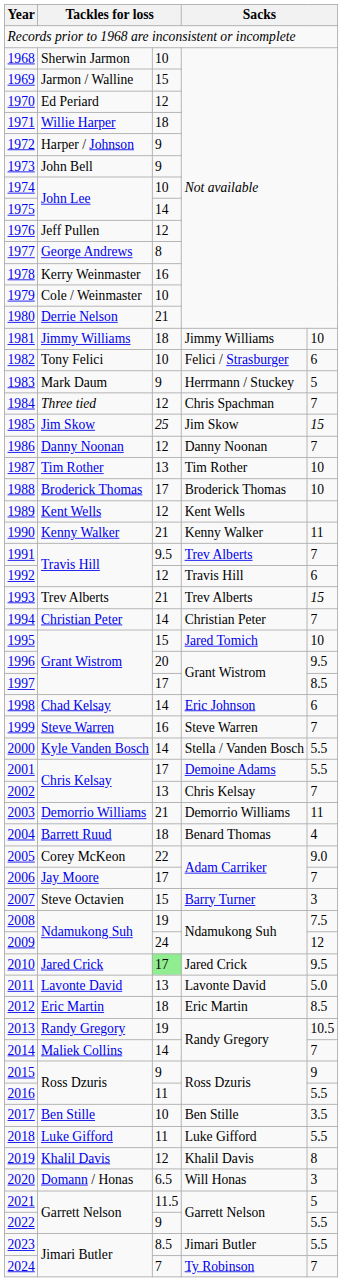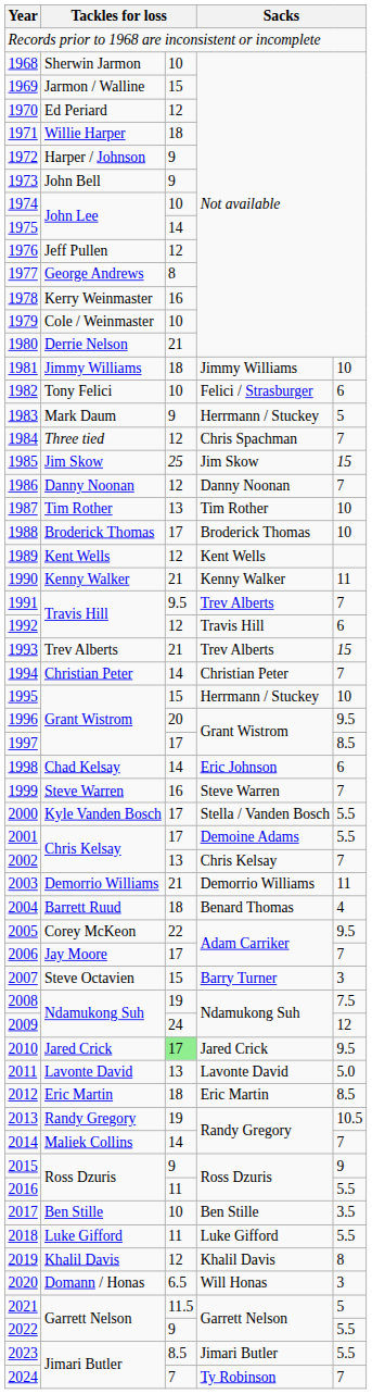 <table class=wikitable>
 <tr>
 <th>Year</th>
 <th colspan=2>Tackles for loss</th>
 <th colspan=2>Sacks</th>
 </tr>
 <tr>
 <td colspan=5><em>Records prior to 1968 are inconsistent or incomplete</em></td>
 </tr>
 <tr>
 <td><a href='#'>1968</a></td>
 <td>Sherwin Jarmon</td>
 <td>10</td>
 <td rowspan=13 colspan=2><em>Not available</em></td>
 </tr>
 <tr>
 <td><a href='#'>1969</a></td>
 <td>Jarmon / Walline</td>
 <td>15</td>
 </tr>
 <tr>
 <td><a href='#'>1970</a></td>
 <td>Ed Periard</td>
 <td>12</td>
 </tr>
 <tr>
 <td><a href='#'>1971</a></td>
 <td><a href='#'>Willie Harper</a></td>
 <td>18</td>
 </tr>
 <tr>
 <td><a href='#'>1972</a></td>
 <td>Harper / <a href='#'>Johnson</a></td>
 <td>9</td>
 </tr>
 <tr>
 <td><a href='#'>1973</a></td>
 <td>John Bell</td>
 <td>9</td>
 </tr>
 <tr>
 <td><a href='#'>1974</a></td>
 <td rowspan=2><a href='#'>John Lee</a></td>
 <td>10</td>
 </tr>
 <tr>
 <td><a href='#'>1975</a></td>
 <td>14</td>
 </tr>
 <tr>
 <td><a href='#'>1976</a></td>
 <td>Jeff Pullen</td>
 <td>12</td>
 </tr>
 <tr>
 <td><a href='#'>1977</a></td>
 <td><a href='#'>George Andrews</a></td>
 <td>8</td>
 </tr>
 <tr>
 <td><a href='#'>1978</a></td>
 <td>Kerry Weinmaster</td>
 <td>16</td>
 </tr>
 <tr>
 <td><a href='#'>1979</a></td>
 <td>Cole / Weinmaster</td>
 <td>10</td>
 </tr>
 <tr>
 <td><a href='#'>1980</a></td>
 <td><a href='#'>Derrie Nelson</a></td>
 <td>21</td>
 </tr>
 <tr>
 <td><a href='#'>1981</a></td>
 <td><a href='#'>Jimmy Williams</a></td>
 <td>18</td>
 <td>Jimmy Williams</td>
 <td>10</td>
 </tr>
 <tr>
 <td><a href='#'>1982</a></td>
 <td>Tony Felici</td>
 <td>10</td>
 <td>Felici / <a href='#'>Strasburger</a></td>
 <td>6</td>
 </tr>
 <tr>
 <td><a href='#'>1983</a></td>
 <td>Mark Daum</td>
 <td>9</td>
 <td>Herrmann / Stuckey</td>
 <td>5</td>
 </tr>
 <tr>
 <td><a href='#'>1984</a></td>
 <td><em>Three tied</em></td>
 <td>12</td>
 <td>Chris Spachman</td>
 <td>7</td>
 </tr>
 <tr>
 <td><a href='#'>1985</a></td>
 <td><a href='#'>Jim Skow</a></td>
 <td><em>25</em></td>
 <td>Jim Skow</td>
 <td><em>15</em></td>
 </tr>
 <tr>
 <td><a href='#'>1986</a></td>
 <td><a href='#'>Danny Noonan</a></td>
 <td>12</td>
 <td>Danny Noonan</td>
 <td>7</td>
 </tr>
 <tr>
 <td><a href='#'>1987</a></td>
 <td><a href='#'>Tim Rother</a></td>
 <td>13</td>
 <td>Tim Rother</td>
 <td>10</td>
 </tr>
 <tr>
 <td><a href='#'>1988</a></td>
 <td><a href='#'>Broderick Thomas</a></td>
 <td>17</td>
 <td>Broderick Thomas</td>
 <td>10</td>
 </tr>
 <tr>
 <td><a href='#'>1989</a></td>
 <td><a href='#'>Kent Wells</a></td>
 <td>12</td>
 <td>Kent Wells</td>
 <td></td>
 </tr>
 <tr>
 <td><a href='#'>1990</a></td>
 <td><a href='#'>Kenny Walker</a></td>
 <td>21</td>
 <td>Kenny Walker</td>
 <td>11</td>
 </tr>
 <tr>
 <td><a href='#'>1991</a></td>
 <td rowspan=2><a href='#'>Travis Hill</a></td>
 <td>9.5</td>
 <td><a href='#'>Trev Alberts</a></td>
 <td>7</td>
 </tr>
 <tr>
 <td><a href='#'>1992</a></td>
 <td>12</td>
 <td>Travis Hill</td>
 <td>6</td>
 </tr>
 <tr>
 <td><a href='#'>1993</a></td>
 <td>Trev Alberts</td>
 <td>21</td>
 <td>Trev Alberts</td>
 <td><em>15</em></td>
 </tr>
 <tr>
 <td><a href='#'>1994</a></td>
 <td><a href='#'>Christian Peter</a></td>
 <td>14</td>
 <td>Christian Peter</td>
 <td>7</td>
 </tr>
 <tr>
 <td><a href='#'>1995</a></td>
 <td rowspan=3><a href='#'>Grant Wistrom</a></td>
 <td>15</td>
-<td><a href='#'>Jared Tomich</a></td>
+<td>Herrmann / Stuckey</td>
 <td>10</td>
 </tr>
 <tr>
 <td><a href='#'>1996</a></td>
 <td>20</td>
 <td rowspan=2>Grant Wistrom</td>
 <td>9.5</td>
 </tr>
 <tr>
 <td><a href='#'>1997</a></td>
 <td>17</td>
 <td>8.5</td>
 </tr>
 <tr>
 <td><a href='#'>1998</a></td>
 <td><a href='#'>Chad Kelsay</a></td>
 <td>14</td>
 <td><a href='#'>Eric Johnson</a></td>
 <td>6</td>
 </tr>
 <tr>
 <td><a href='#'>1999</a></td>
 <td><a href='#'>Steve Warren</a></td>
 <td>16</td>
 <td>Steve Warren</td>
 <td>7</td>
 </tr>
 <tr>
 <td><a href='#'>2000</a></td>
 <td><a href='#'>Kyle Vanden Bosch</a></td>
-<td>14</td>
+<td>17</td>
 <td>Stella / Vanden Bosch</td>
 <td>5.5</td>
 </tr>
 <tr>
 <td><a href='#'>2001</a></td>
 <td rowspan=2><a href='#'>Chris Kelsay</a></td>
 <td>17</td>
 <td><a href='#'>Demoine Adams</a></td>
 <td>5.5</td>
 </tr>
 <tr>
 <td><a href='#'>2002</a></td>
 <td>13</td>
 <td>Chris Kelsay</td>
 <td>7</td>
 </tr>
 <tr>
 <td><a href='#'>2003</a></td>
 <td><a href='#'>Demorrio Williams</a></td>
 <td>21</td>
 <td>Demorrio Williams</td>
 <td>11</td>
 </tr>
 <tr>
 <td><a href='#'>2004</a></td>
 <td><a href='#'>Barrett Ruud</a></td>
 <td>18</td>
 <td>Benard Thomas</td>
 <td>4</td>
 </tr>
 <tr>
 <td><a href='#'>2005</a></td>
 <td>Corey McKeon</td>
 <td>22</td>
 <td rowspan=2><a href='#'>Adam Carriker</a></td>
-<td>9.0</td>
+<td>9.5</td>
 </tr>
 <tr>
 <td><a href='#'>2006</a></td>
 <td><a href='#'>Jay Moore</a></td>
 <td>17</td>
 <td>7</td>
 </tr>
 <tr>
 <td><a href='#'>2007</a></td>
 <td>Steve Octavien</td>
 <td>15</td>
 <td><a href='#'>Barry Turner</a></td>
 <td>3</td>
 </tr>
 <tr>
 <td><a href='#'>2008</a></td>
 <td rowspan=2><a href='#'>Ndamukong Suh</a></td>
 <td>19</td>
 <td rowspan=2>Ndamukong Suh</td>
 <td>7.5</td>
 </tr>
 <tr>
 <td><a href='#'>2009</a></td>
 <td>24</td>
 <td>12</td>
 </tr>
 <tr>
 <td><a href='#'>2010</a></td>
 <td><a href='#'>Jared Crick</a></td>
 <td style="background: lightgreen;">17</td>
 <td>Jared Crick</td>
 <td>9.5</td>
 </tr>
 <tr>
 <td><a href='#'>2011</a></td>
 <td><a href='#'>Lavonte David</a></td>
 <td>13</td>
 <td>Lavonte David</td>
 <td>5.0</td>
 </tr>
 <tr>
 <td><a href='#'>2012</a></td>
 <td><a href='#'>Eric Martin</a></td>
 <td>18</td>
 <td>Eric Martin</td>
 <td>8.5</td>
 </tr>
 <tr>
 <td><a href='#'>2013</a></td>
 <td><a href='#'>Randy Gregory</a></td>
 <td>19</td>
 <td rowspan=2>Randy Gregory</td>
 <td>10.5</td>
 </tr>
 <tr>
 <td><a href='#'>2014</a></td>
 <td><a href='#'>Maliek Collins</a></td>
 <td>14</td>
 <td>7</td>
 </tr>
 <tr>
 <td><a href='#'>2015</a></td>
 <td rowspan=2>Ross Dzuris</td>
 <td>9</td>
 <td rowspan=2>Ross Dzuris</td>
 <td>9</td>
 </tr>
 <tr>
 <td><a href='#'>2016</a></td>
 <td>11</td>
 <td>5.5</td>
 </tr>
 <tr>
 <td><a href='#'>2017</a></td>
 <td><a href='#'>Ben Stille</a></td>
 <td>10</td>
 <td>Ben Stille</td>
 <td>3.5</td>
 </tr>
 <tr>
 <td><a href='#'>2018</a></td>
 <td><a href='#'>Luke Gifford</a></td>
 <td>11</td>
 <td>Luke Gifford</td>
 <td>5.5</td>
 </tr>
 <tr>
 <td><a href='#'>2019</a></td>
 <td><a href='#'>Khalil Davis</a></td>
 <td>12</td>
 <td>Khalil Davis</td>
 <td>8</td>
 </tr>
 <tr>
 <td><a href='#'>2020</a></td>
 <td><a href='#'>Domann</a> / Honas</td>
 <td>6.5</td>
 <td>Will Honas</td>
 <td>3</td>
 </tr>
 <tr>
 <td><a href='#'>2021</a></td>
 <td rowspan=2>Garrett Nelson</td>
 <td>11.5</td>
 <td rowspan=2>Garrett Nelson</td>
 <td>5</td>
 </tr>
 <tr>
 <td><a href='#'>2022</a></td>
 <td>9</td>
 <td>5.5</td>
 </tr>
 <tr>
 <td><a href='#'>2023</a></td>
 <td rowspan=2>Jimari Butler</td>
 <td>8.5</td>
 <td>Jimari Butler</td>
 <td>5.5</td>
 </tr>
 <tr>
 <td><a href='#'>2024</a></td>
 <td>7</td>
 <td><a href='#'>Ty Robinson</a></td>
 <td>7</td>
 </tr>
 </table>
